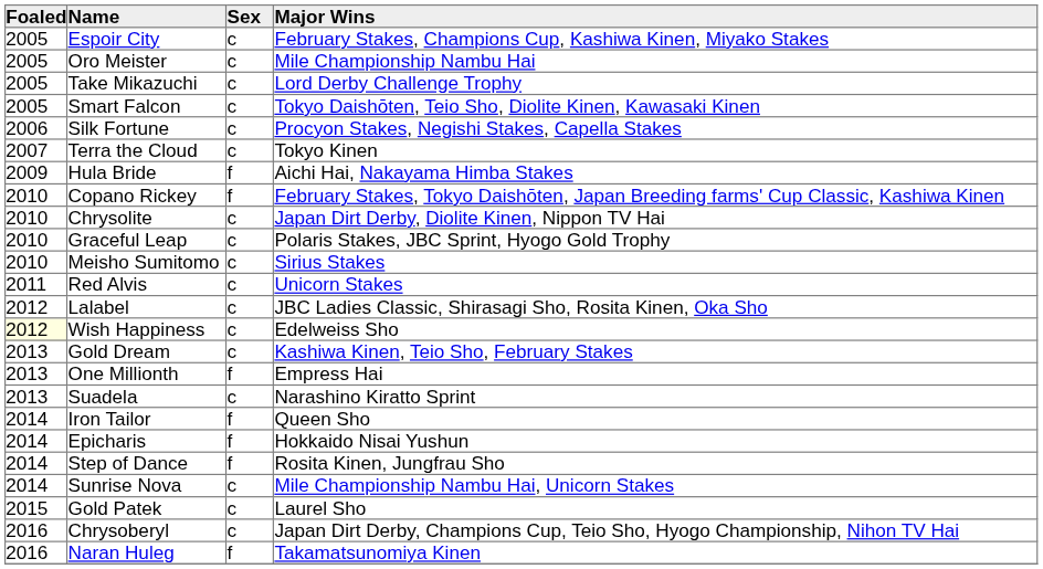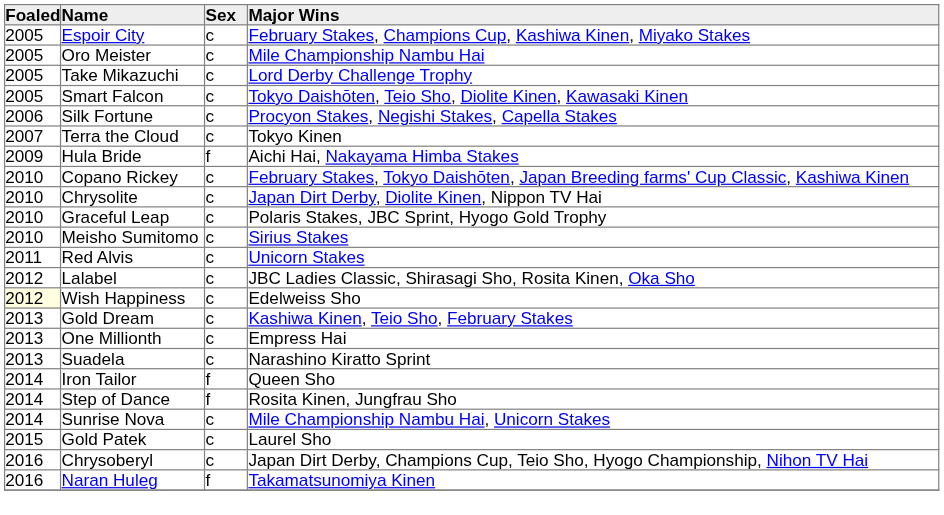 <table border="1" cellpadding="0" style="border-collapse: collapse; font-size:90%">
 <tr style="background:#eee;">
 <td style="width:35px;"><strong>Foaled</strong></td>
 <td style="width:120px;"><strong>Name</strong></td>
 <td style="width:35px;"><strong>Sex</strong></td>
 <td style="width:580px;"><strong>Major Wins</strong></td>
 </tr>
 <tr>
 <td>2005</td>
 <td><a href='#'>Espoir City</a></td>
 <td>c</td>
 <td><a href='#'>February Stakes</a>, <a href='#'> Champions Cup</a>, <a href='#'>Kashiwa Kinen</a>, <a href='#'>Miyako Stakes</a></td>
 </tr>
 <tr>
 <td>2005</td>
 <td>Oro Meister</td>
 <td>c</td>
 <td><a href='#'>Mile Championship Nambu Hai</a></td>
 </tr>
 <tr>
 <td>2005</td>
 <td>Take Mikazuchi</td>
 <td>c</td>
 <td><a href='#'>Lord Derby Challenge Trophy </a></td>
 </tr>
 <tr>
 <td>2005</td>
 <td>Smart Falcon</td>
 <td>c</td>
 <td><a href='#'>Tokyo Daishōten</a>, <a href='#'>Teio Sho</a>, <a href='#'>Diolite Kinen</a>, <a href='#'>Kawasaki Kinen</a></td>
 </tr>
 <tr>
 <td>2006</td>
 <td>Silk Fortune</td>
 <td>c</td>
 <td><a href='#'>Procyon Stakes</a>, <a href='#'>Negishi Stakes</a>, <a href='#'>Capella Stakes</a></td>
 </tr>
 <tr>
 <td>2007</td>
 <td>Terra the Cloud</td>
 <td>c</td>
 <td>Tokyo Kinen</td>
 </tr>
 <tr>
 <td>2009</td>
 <td>Hula Bride</td>
 <td>f</td>
 <td>Aichi Hai, <a href='#'>Nakayama Himba Stakes</a></td>
 </tr>
 <tr>
 <td>2010</td>
 <td>Copano Rickey</td>
-<td>f</td>
+<td>c</td>
 <td><a href='#'>February Stakes</a>, <a href='#'>Tokyo Daishōten</a>, <a href='#'>Japan Breeding farms' Cup Classic</a>, <a href='#'>Kashiwa Kinen</a></td>
 </tr>
 <tr>
 <td>2010</td>
 <td>Chrysolite</td>
 <td>c</td>
 <td><a href='#'>Japan Dirt Derby</a>, <a href='#'>Diolite Kinen</a>, Nippon TV Hai</td>
 </tr>
 <tr>
 <td>2010</td>
 <td>Graceful Leap</td>
 <td>c</td>
 <td>Polaris Stakes, JBC Sprint, Hyogo Gold Trophy</td>
 </tr>
 <tr>
 <td>2010</td>
 <td>Meisho Sumitomo</td>
 <td>c</td>
 <td><a href='#'>Sirius Stakes</a></td>
 </tr>
 <tr>
 <td>2011</td>
 <td>Red Alvis</td>
 <td>c</td>
 <td><a href='#'>Unicorn Stakes</a></td>
 </tr>
 <tr>
 <td>2012</td>
 <td>Lalabel</td>
 <td>c</td>
 <td>JBC Ladies Classic, Shirasagi Sho, Rosita Kinen, <a href='#'> Oka Sho</a></td>
 </tr>
 <tr>
 <td style="background: lightyellow;">2012</td>
 <td>Wish Happiness</td>
 <td>c</td>
 <td>Edelweiss Sho</td>
 </tr>
 <tr>
 <td>2013</td>
 <td>Gold Dream</td>
 <td>c</td>
 <td><a href='#'>Kashiwa Kinen</a>, <a href='#'>Teio Sho</a>, <a href='#'>February Stakes</a></td>
 </tr>
 <tr>
 <td>2013</td>
 <td>One Millionth</td>
-<td>f</td>
+<td>c</td>
 <td>Empress Hai</td>
 </tr>
 <tr>
 <td>2013</td>
 <td>Suadela</td>
 <td>c</td>
 <td>Narashino Kiratto Sprint</td>
 </tr>
 <tr>
 <td>2014</td>
 <td>Iron Tailor</td>
 <td>f</td>
 <td>Queen Sho</td>
-</tr>
-<tr>
-<td>2014</td>
-<td>Epicharis</td>
-<td>f</td>
-<td>Hokkaido Nisai Yushun</td>
 </tr>
 <tr>
 <td>2014</td>
 <td>Step of Dance</td>
 <td>f</td>
 <td>Rosita Kinen, Jungfrau Sho</td>
 </tr>
 <tr>
 <td>2014</td>
 <td>Sunrise Nova</td>
 <td>c</td>
 <td><a href='#'>Mile Championship Nambu Hai</a>, <a href='#'>Unicorn Stakes</a></td>
 </tr>
 <tr>
 <td>2015</td>
 <td>Gold Patek</td>
 <td>c</td>
 <td>Laurel Sho</td>
 </tr>
 <tr>
 <td>2016</td>
 <td>Chrysoberyl</td>
 <td>c</td>
 <td>Japan Dirt Derby, Champions Cup, Teio Sho, Hyogo Championship, <a href='#'>Nihon TV Hai</a></td>
 </tr>
 <tr>
 <td>2016</td>
 <td><a href='#'>Naran Huleg</a></td>
 <td>f</td>
 <td><a href='#'>Takamatsunomiya Kinen</a></td>
 </tr>
 <tr>
 </tr>
 </table>
